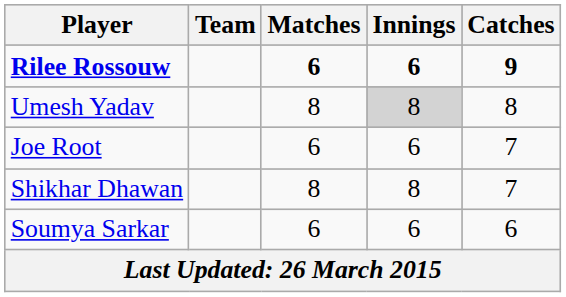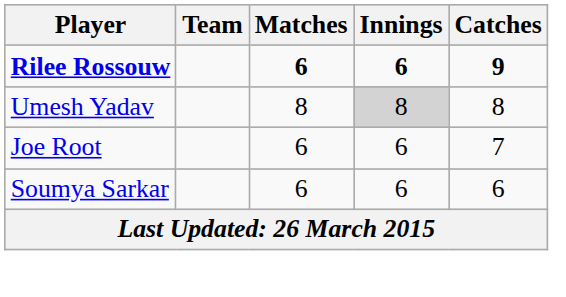 <table class="wikitable sortable" style="text-align:center">
 <tr>
 <th class="unsortable">Player</th>
 <th>Team</th>
 <th>Matches</th>
 <th>Innings</th>
 <th>Catches</th>
 </tr>
 <tr>
 <td style="text-align:left"><strong><a href='#'>Rilee Rossouw</a></strong></td>
 <td style="text-align:left"><strong></strong></td>
 <td><strong>6</strong></td>
 <td><strong>6</strong></td>
 <td><strong>9</strong></td>
 </tr>
 <tr>
 <td style="text-align:left"><a href='#'>Umesh Yadav</a></td>
 <td style="text-align:left"></td>
 <td>8</td>
 <td style="background: lightgrey;">8</td>
 <td>8</td>
 </tr>
 <tr>
 <td style="text-align:left"><a href='#'>Joe Root</a></td>
 <td style="text-align:left"></td>
 <td>6</td>
 <td>6</td>
 <td>7</td>
 </tr>
 <tr>
-<td style="text-align:left"><a href='#'>Shikhar Dhawan</a></td>
-<td style="text-align:left"></td>
-<td>8</td>
-<td>8</td>
-<td>7</td>
-</tr>
-<tr>
 <td style="text-align:left"><a href='#'>Soumya Sarkar</a></td>
 <td style="text-align:left"></td>
 <td>6</td>
 <td>6</td>
 <td>6</td>
 </tr>
 <tr>
 <th colspan=5><em>Last Updated: 26 March 2015</em></th>
 </tr>
 </table>
